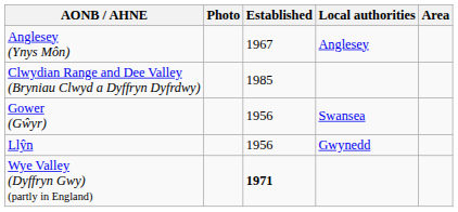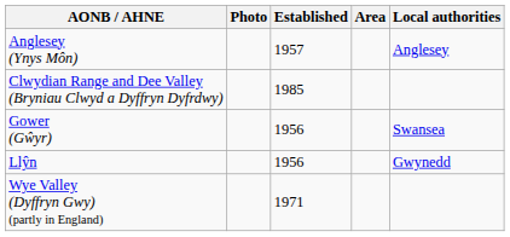 <table class="wikitable sortable">
 <tr>
 <th>AONB / AHNE</th>
 <th class="unsortable">Photo</th>
 <th>Established</th>
+<th>Area</th>
 <th>Local authorities</th>
-<th>Area</th>
 </tr>
 <tr>
 <td><a href='#'>Anglesey</a><br><em>(Ynys Môn)</em></td>
 <td></td>
-<td>1967</td>
+<td>1957</td>
+<td></td>
 <td><a href='#'>Anglesey</a></td>
-<td></td>
 </tr>
 <tr>
 <td><a href='#'>Clwydian Range and Dee Valley</a><br><em>(Bryniau Clwyd a Dyffryn Dyfrdwy)</em></td>
 <td></td>
 <td>1985</td>
 <td></td>
 <td></td>
 </tr>
 <tr>
 <td><a href='#'>Gower</a><br><em>(Gŵyr)</em></td>
 <td></td>
 <td>1956</td>
+<td></td>
 <td><a href='#'>Swansea</a></td>
-<td></td>
 </tr>
 <tr>
 <td><a href='#'>Llŷn</a></td>
 <td></td>
 <td>1956</td>
+<td></td>
 <td><a href='#'>Gwynedd</a></td>
-<td></td>
 </tr>
 <tr>
 <td><a href='#'>Wye Valley</a><br><em>(Dyffryn Gwy)</em><br><small>(partly in England)</small></td>
 <td></td>
-<td><strong>1971</strong></td>
+<td>1971</td>
 <td></td>
 <td></td>
 </tr>
 </table>
